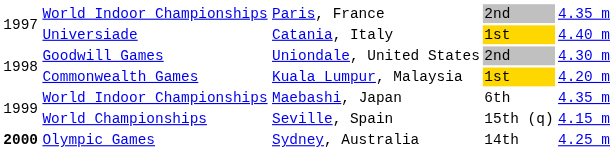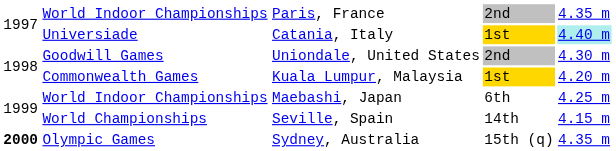 <table>
 <tr>
 <td rowspan=2>1997</td>
 <td><a href='#'>World Indoor Championships</a></td>
 <td><a href='#'>Paris</a>, France</td>
 <td bgcolor=silver>2nd</td>
 <td><a href='#'>4.35 m</a></td>
 </tr>
 <tr>
 <td><a href='#'>Universiade</a></td>
 <td><a href='#'>Catania</a>, Italy</td>
 <td bgcolor=gold>1st</td>
-<td><a href='#'>4.40 m</a></td>
+<td style="background: paleturquoise;"><a href='#'>4.40 m</a></td>
 </tr>
 <tr>
 <td rowspan=2>1998</td>
 <td><a href='#'>Goodwill Games</a></td>
 <td><a href='#'>Uniondale</a>, United States</td>
 <td bgcolor=silver>2nd</td>
 <td><a href='#'>4.30 m</a></td>
 </tr>
 <tr>
 <td><a href='#'>Commonwealth Games</a></td>
 <td><a href='#'>Kuala Lumpur</a>, Malaysia</td>
 <td bgcolor=gold>1st</td>
 <td><a href='#'>4.20 m</a></td>
 </tr>
 <tr>
 <td rowspan=2>1999</td>
 <td><a href='#'>World Indoor Championships</a></td>
 <td><a href='#'>Maebashi</a>, Japan</td>
 <td>6th</td>
-<td><a href='#'>4.35 m</a></td>
+<td><a href='#'>4.25 m</a></td>
 </tr>
 <tr>
 <td><a href='#'>World Championships</a></td>
 <td><a href='#'>Seville</a>, Spain</td>
-<td>15th (q)</td>
+<td>14th</td>
 <td><a href='#'>4.15 m</a></td>
 </tr>
 <tr>
 <td><strong>2000</strong></td>
 <td><a href='#'>Olympic Games</a></td>
 <td><a href='#'>Sydney</a>, Australia</td>
-<td>14th</td>
-<td><a href='#'>4.25 m</a></td>
+<td>15th (q)</td>
+<td><a href='#'>4.35 m</a></td>
 </tr>
 </table>
